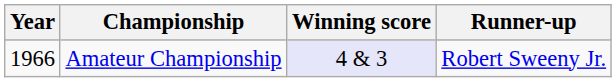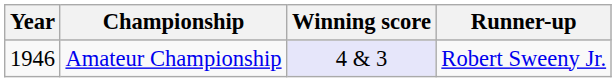 <table class="wikitable">
 <tr>
 <th>Year</th>
 <th>Championship</th>
 <th>Winning score</th>
 <th>Runner-up</th>
 </tr>
 <tr>
-<td>1966</td>
+<td>1946</td>
 <td><a href='#'>Amateur Championship</a></td>
 <td align=center style="background: lavender;">4 & 3</td>
 <td> <a href='#'>Robert Sweeny Jr.</a></td>
 </tr>
 </table>
